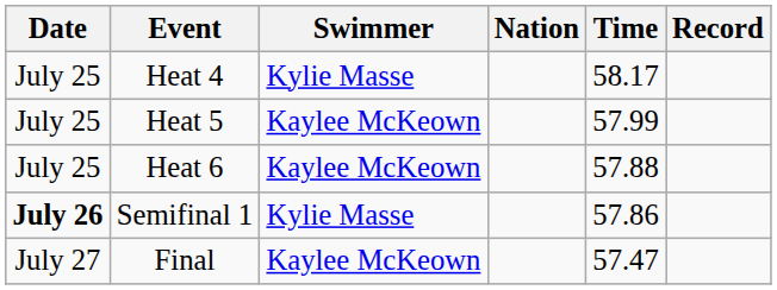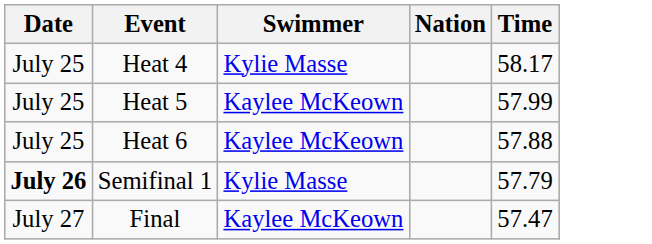 <table class="wikitable sortable" style="text-align:center" style=text-align:center>
 <tr>
 <th>Date</th>
 <th>Event</th>
 <th>Swimmer</th>
 <th>Nation</th>
 <th>Time</th>
-<th>Record</th>
 </tr>
 <tr>
 <td>July 25</td>
 <td>Heat 4</td>
 <td align=left><a href='#'>Kylie Masse</a></td>
 <td align=left></td>
 <td>58.17</td>
-<td></td>
 </tr>
 <tr>
 <td>July 25</td>
 <td>Heat 5</td>
 <td align=left><a href='#'>Kaylee McKeown</a></td>
 <td align=left></td>
 <td>57.99</td>
-<td></td>
 </tr>
 <tr>
 <td>July 25</td>
 <td>Heat 6</td>
 <td align=left><a href='#'>Kaylee McKeown</a></td>
 <td align=left></td>
 <td>57.88</td>
-<td></td>
 </tr>
 <tr>
 <td><strong>July 26</strong></td>
 <td>Semifinal 1</td>
 <td align=left><a href='#'>Kylie Masse</a></td>
 <td align=left></td>
-<td>57.86</td>
-<td></td>
+<td>57.79</td>
 </tr>
 <tr>
 <td>July 27</td>
 <td>Final</td>
 <td align=left><a href='#'>Kaylee McKeown</a></td>
 <td align=left></td>
 <td>57.47</td>
-<td></td>
 </tr>
 </table>
